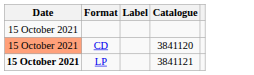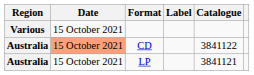 <table class="wikitable plainrowheaders" style="text-align:center;">
 <tr>
+<th>Region</th>
 <th>Date</th>
 <th>Format</th>
 <th>Label</th>
 <th>Catalogue</th>
 <th></th>
 </tr>
 <tr>
+<th scope="row">Various</th>
 <td>15 October 2021</td>
 <td></td>
 <td></td>
 <td></td>
 <td></td>
 </tr>
 <tr>
+<th scope="row">Australia</th>
 <td style="background: lightsalmon;">15 October 2021</td>
 <td><a href='#'>CD</a></td>
 <td></td>
-<td>3841120</td>
+<td>3841122</td>
 <td></td>
 </tr>
 <tr>
-<td><strong>15 October 2021</strong></td>
+<th scope="row">Australia</th>
+<td>15 October 2021</td>
 <td><a href='#'>LP</a></td>
 <td></td>
 <td>3841121</td>
 <td></td>
 </tr>
 </table>
